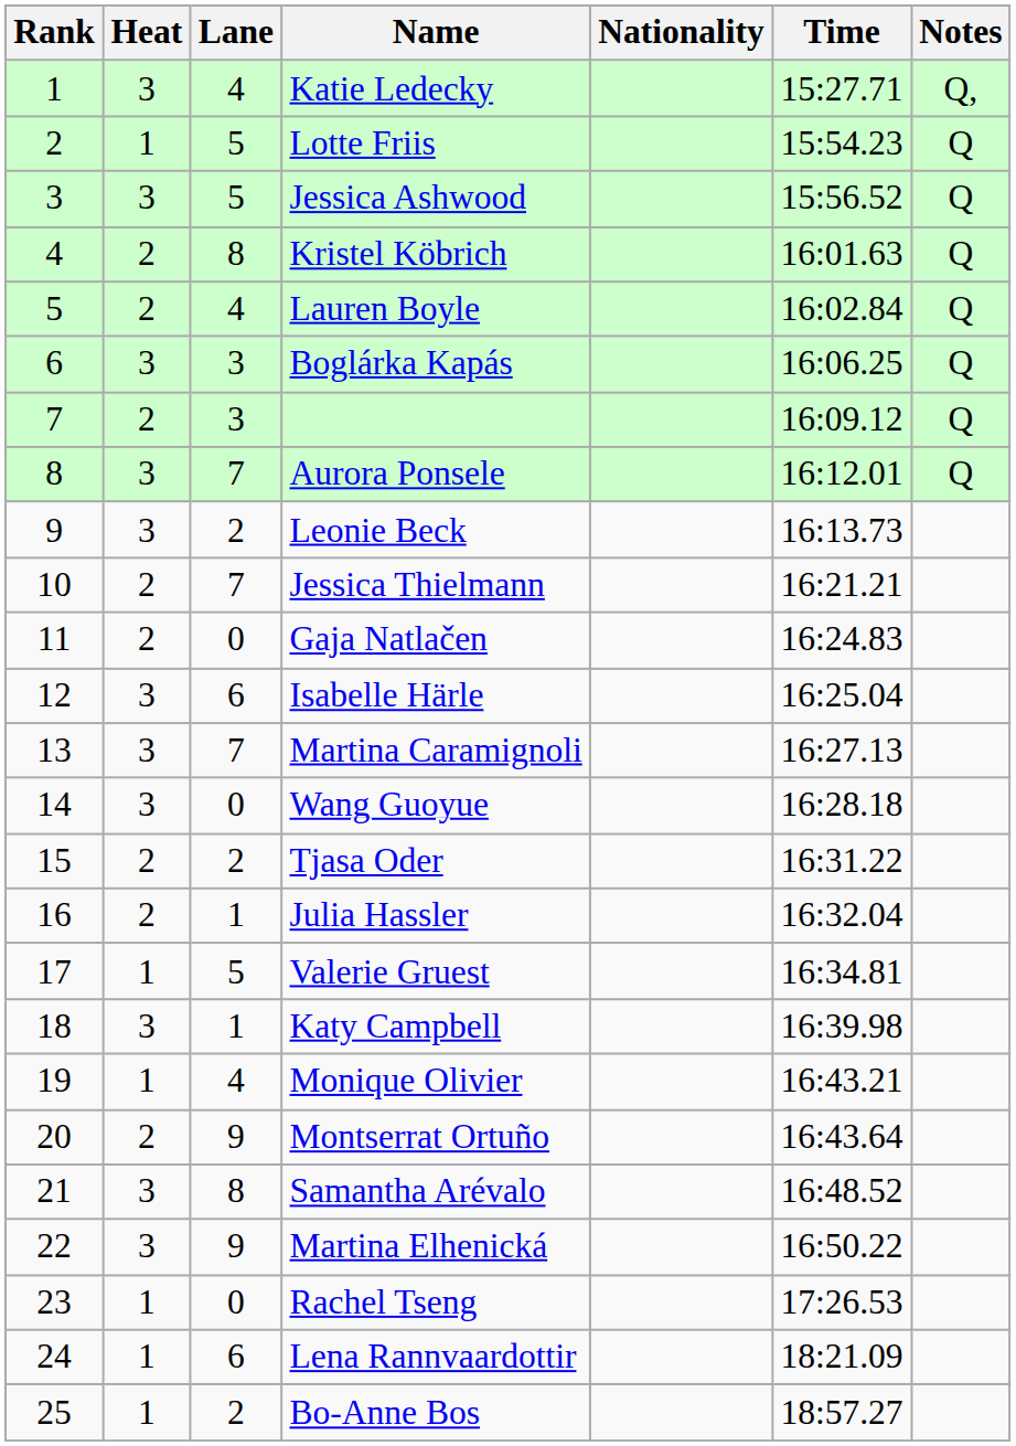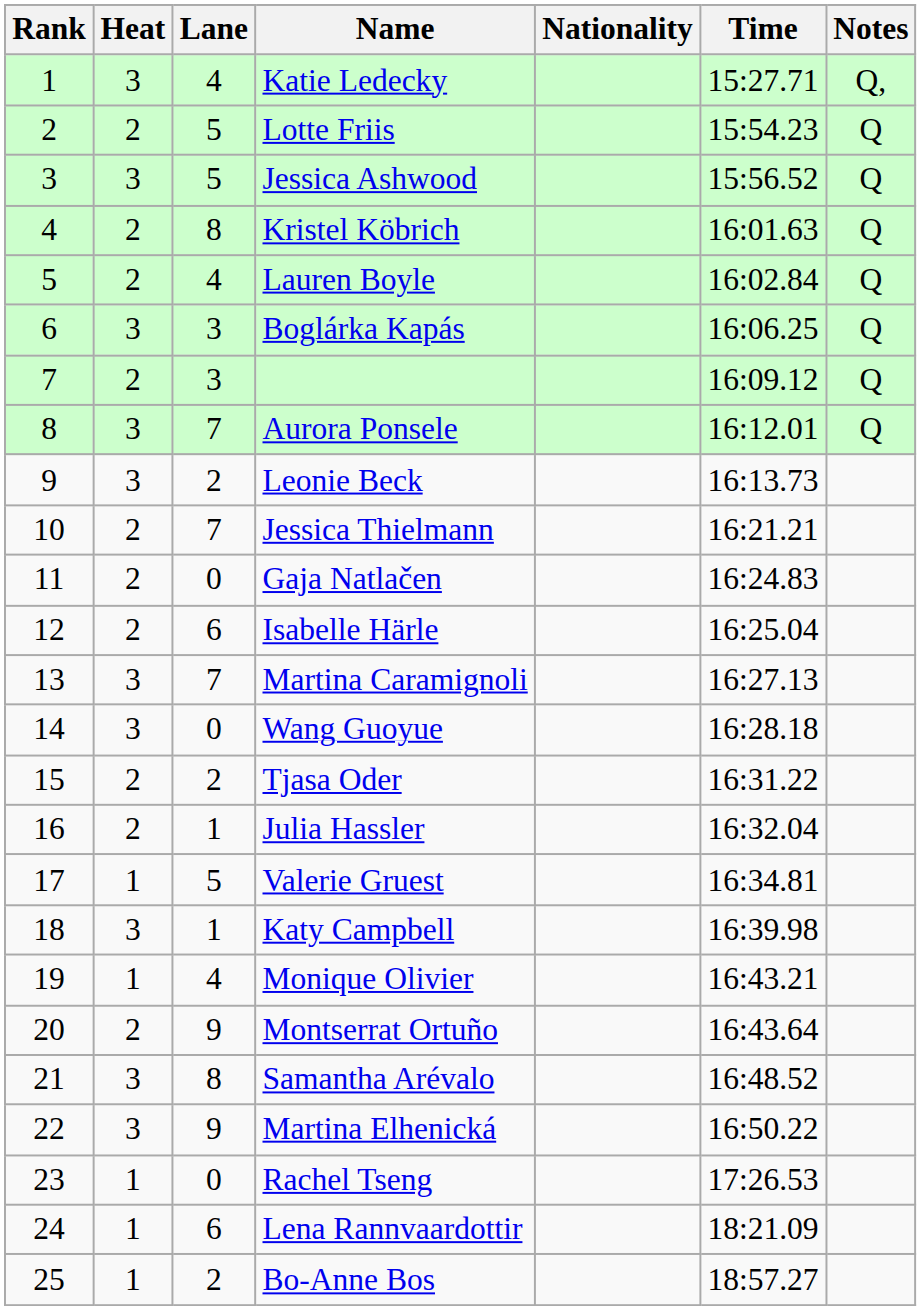 <table class="wikitable sortable" style="text-align:center">
 <tr>
 <th>Rank</th>
 <th>Heat</th>
 <th>Lane</th>
 <th>Name</th>
 <th>Nationality</th>
 <th>Time</th>
 <th>Notes</th>
 </tr>
 <tr bgcolor=ccffcc>
 <td>1</td>
 <td>3</td>
 <td>4</td>
 <td align=left><a href='#'>Katie Ledecky</a></td>
 <td align=left></td>
 <td>15:27.71</td>
 <td>Q, </td>
 </tr>
 <tr bgcolor=ccffcc>
 <td>2</td>
-<td>1</td>
+<td>2</td>
 <td>5</td>
 <td align=left><a href='#'>Lotte Friis</a></td>
 <td align=left></td>
 <td>15:54.23</td>
 <td>Q</td>
 </tr>
 <tr bgcolor=ccffcc>
 <td>3</td>
 <td>3</td>
 <td>5</td>
 <td align=left><a href='#'>Jessica Ashwood</a></td>
 <td align=left></td>
 <td>15:56.52</td>
 <td>Q</td>
 </tr>
 <tr bgcolor=ccffcc>
 <td>4</td>
 <td>2</td>
 <td>8</td>
 <td align=left><a href='#'>Kristel Köbrich</a></td>
 <td align=left></td>
 <td>16:01.63</td>
 <td>Q</td>
 </tr>
 <tr bgcolor=ccffcc>
 <td>5</td>
 <td>2</td>
 <td>4</td>
 <td align=left><a href='#'>Lauren Boyle</a></td>
 <td align=left></td>
 <td>16:02.84</td>
 <td>Q</td>
 </tr>
 <tr bgcolor=ccffcc>
 <td>6</td>
 <td>3</td>
 <td>3</td>
 <td align=left><a href='#'>Boglárka Kapás</a></td>
 <td align=left></td>
 <td>16:06.25</td>
 <td>Q</td>
 </tr>
 <tr bgcolor=ccffcc>
 <td>7</td>
 <td>2</td>
 <td>3</td>
 <td align=left></td>
 <td align=left></td>
 <td>16:09.12</td>
 <td>Q</td>
 </tr>
 <tr bgcolor=ccffcc>
 <td>8</td>
 <td>3</td>
 <td>7</td>
 <td align=left><a href='#'>Aurora Ponsele</a></td>
 <td align=left></td>
 <td>16:12.01</td>
 <td>Q</td>
 </tr>
 <tr>
 <td>9</td>
 <td>3</td>
 <td>2</td>
 <td align=left><a href='#'>Leonie Beck</a></td>
 <td align=left></td>
 <td>16:13.73</td>
 <td></td>
 </tr>
 <tr>
 <td>10</td>
 <td>2</td>
 <td>7</td>
 <td align=left><a href='#'>Jessica Thielmann</a></td>
 <td align=left></td>
 <td>16:21.21</td>
 <td></td>
 </tr>
 <tr>
 <td>11</td>
 <td>2</td>
 <td>0</td>
 <td align=left><a href='#'>Gaja Natlačen</a></td>
 <td align=left></td>
 <td>16:24.83</td>
 <td></td>
 </tr>
 <tr>
 <td>12</td>
-<td>3</td>
+<td>2</td>
 <td>6</td>
 <td align=left><a href='#'>Isabelle Härle</a></td>
 <td align=left></td>
 <td>16:25.04</td>
 <td></td>
 </tr>
 <tr>
 <td>13</td>
 <td>3</td>
 <td>7</td>
 <td align=left><a href='#'>Martina Caramignoli</a></td>
 <td align=left></td>
 <td>16:27.13</td>
 <td></td>
 </tr>
 <tr>
 <td>14</td>
 <td>3</td>
 <td>0</td>
 <td align=left><a href='#'>Wang Guoyue</a></td>
 <td align=left></td>
 <td>16:28.18</td>
 <td></td>
 </tr>
 <tr>
 <td>15</td>
 <td>2</td>
 <td>2</td>
 <td align=left><a href='#'>Tjasa Oder</a></td>
 <td align=left></td>
 <td>16:31.22</td>
 <td></td>
 </tr>
 <tr>
 <td>16</td>
 <td>2</td>
 <td>1</td>
 <td align=left><a href='#'>Julia Hassler</a></td>
 <td align=left></td>
 <td>16:32.04</td>
 <td></td>
 </tr>
 <tr>
 <td>17</td>
 <td>1</td>
 <td>5</td>
 <td align=left><a href='#'>Valerie Gruest</a></td>
 <td align=left></td>
 <td>16:34.81</td>
 <td></td>
 </tr>
 <tr>
 <td>18</td>
 <td>3</td>
 <td>1</td>
 <td align=left><a href='#'>Katy Campbell</a></td>
 <td align=left></td>
 <td>16:39.98</td>
 <td></td>
 </tr>
 <tr>
 <td>19</td>
 <td>1</td>
 <td>4</td>
 <td align=left><a href='#'>Monique Olivier</a></td>
 <td align=left></td>
 <td>16:43.21</td>
 <td></td>
 </tr>
 <tr>
 <td>20</td>
 <td>2</td>
 <td>9</td>
 <td align=left><a href='#'>Montserrat Ortuño</a></td>
 <td align=left></td>
 <td>16:43.64</td>
 <td></td>
 </tr>
 <tr>
 <td>21</td>
 <td>3</td>
 <td>8</td>
 <td align=left><a href='#'>Samantha Arévalo</a></td>
 <td align=left></td>
 <td>16:48.52</td>
 <td></td>
 </tr>
 <tr>
 <td>22</td>
 <td>3</td>
 <td>9</td>
 <td align=left><a href='#'>Martina Elhenická</a></td>
 <td align=left></td>
 <td>16:50.22</td>
 <td></td>
 </tr>
 <tr>
 <td>23</td>
 <td>1</td>
 <td>0</td>
 <td align=left><a href='#'>Rachel Tseng</a></td>
 <td align=left></td>
 <td>17:26.53</td>
 <td></td>
 </tr>
 <tr>
 <td>24</td>
 <td>1</td>
 <td>6</td>
 <td align=left><a href='#'>Lena Rannvaardottir</a></td>
 <td align=left></td>
 <td>18:21.09</td>
 <td></td>
 </tr>
 <tr>
 <td>25</td>
 <td>1</td>
 <td>2</td>
 <td align=left><a href='#'>Bo-Anne Bos</a></td>
 <td align=left></td>
 <td>18:57.27</td>
 <td></td>
 </tr>
 </table>
